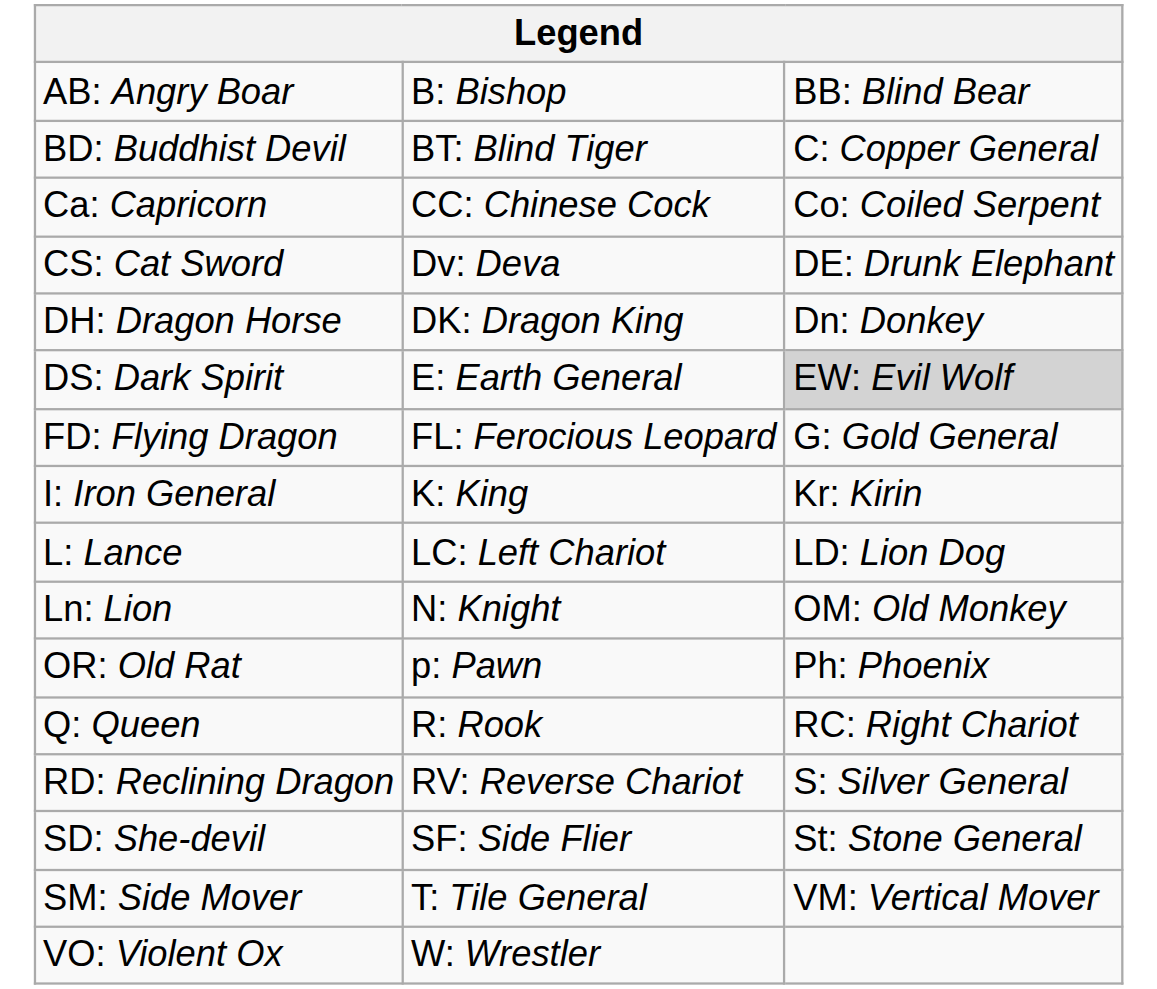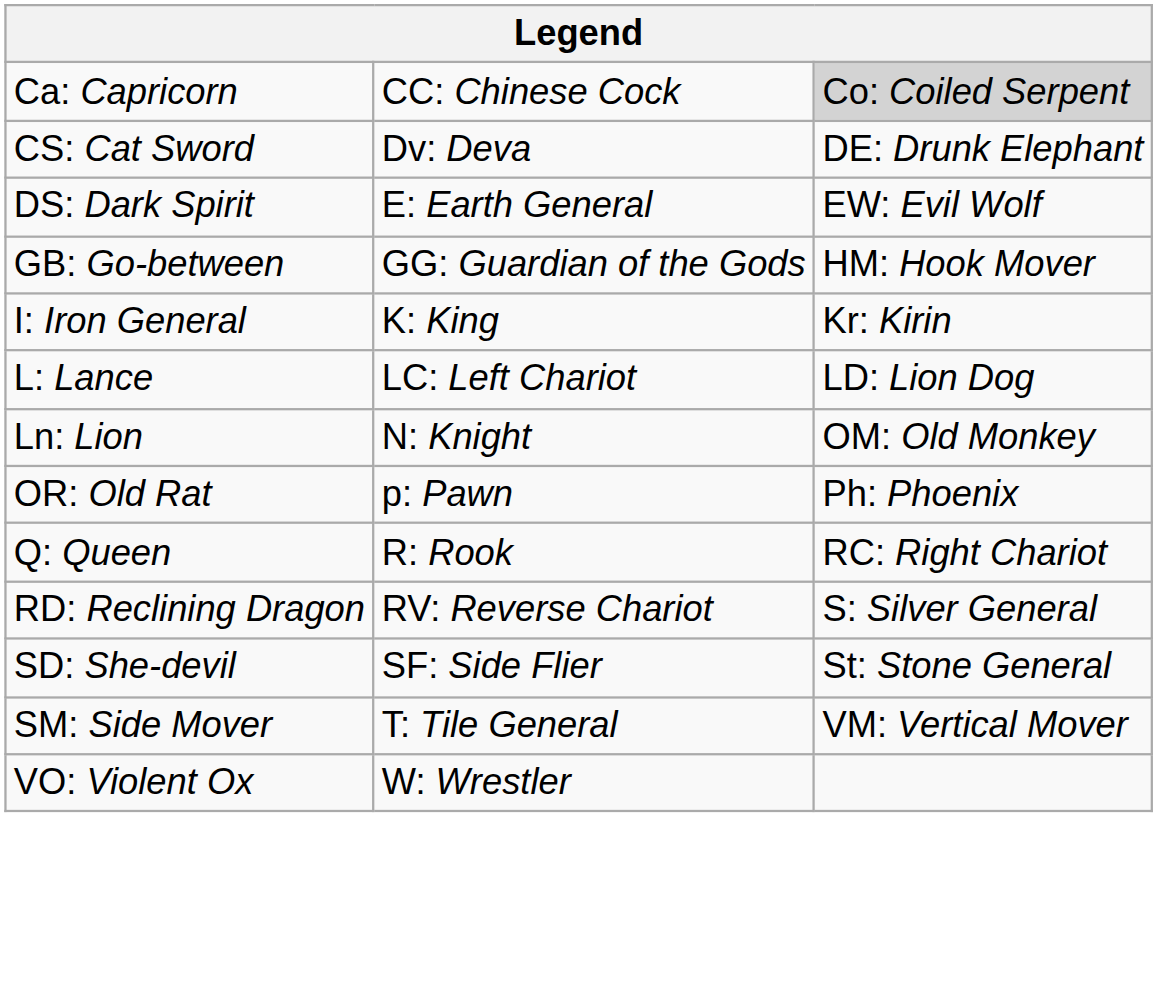 <table class=wikitable style="margin:1em auto;">
 <tr>
 <th colspan="3">Legend</th>
 </tr>
 <tr>
-<td>AB: <em>Angry Boar</em></td>
-<td>B: <em>Bishop</em></td>
-<td>BB: <em>Blind Bear</em></td>
-</tr>
-<tr>
-<td>BD: <em>Buddhist Devil</em></td>
-<td>BT: <em>Blind Tiger</em></td>
-<td>C: <em>Copper General</em></td>
-</tr>
-<tr>
 <td>Ca: <em>Capricorn</em></td>
 <td>CC: <em>Chinese Cock</em></td>
-<td>Co: <em>Coiled Serpent</em></td>
+<td style="background: lightgrey;">Co: <em>Coiled Serpent</em></td>
 </tr>
 <tr>
 <td>CS: <em>Cat Sword</em></td>
 <td>Dv: <em>Deva</em></td>
 <td>DE: <em>Drunk Elephant</em></td>
 </tr>
 <tr>
-<td>DH: <em>Dragon Horse</em></td>
-<td>DK: <em>Dragon King</em></td>
-<td>Dn: <em>Donkey</em></td>
+<td>DS: <em>Dark Spirit</em></td>
+<td>E: <em>Earth General</em></td>
+<td>EW: <em>Evil Wolf</em></td>
 </tr>
 <tr>
-<td>DS: <em>Dark Spirit</em></td>
-<td>E: <em>Earth General</em></td>
-<td style="background: lightgrey;">EW: <em>Evil Wolf</em></td>
-</tr>
-<tr>
-<td>FD: <em>Flying Dragon</em></td>
-<td>FL: <em>Ferocious Leopard</em></td>
-<td>G: <em>Gold General</em></td>
+<td>GB: <em>Go-between</em></td>
+<td>GG: <em>Guardian of the Gods</em></td>
+<td>HM: <em>Hook Mover</em></td>
 </tr>
 <tr>
 <td>I: <em>Iron General</em></td>
 <td>K: <em>King</em></td>
 <td>Kr: <em>Kirin</em></td>
 </tr>
 <tr>
 <td>L: <em>Lance</em></td>
 <td>LC: <em>Left Chariot</em></td>
 <td>LD: <em>Lion Dog</em></td>
 </tr>
 <tr>
 <td>Ln: <em>Lion</em></td>
 <td>N: <em>Knight</em></td>
 <td>OM: <em>Old Monkey</em></td>
 </tr>
 <tr>
 <td>OR: <em>Old Rat</em></td>
 <td>p: <em>Pawn</em></td>
 <td>Ph: <em>Phoenix</em></td>
 </tr>
 <tr>
 <td>Q: <em>Queen</em></td>
 <td>R: <em>Rook</em></td>
 <td>RC: <em>Right Chariot</em></td>
 </tr>
 <tr>
 <td>RD: <em>Reclining Dragon</em></td>
 <td>RV: <em>Reverse Chariot</em></td>
 <td>S: <em>Silver General</em></td>
 </tr>
 <tr>
 <td>SD: <em>She-devil</em></td>
 <td>SF: <em>Side Flier</em></td>
 <td>St: <em>Stone General</em></td>
 </tr>
 <tr>
 <td>SM: <em>Side Mover</em></td>
 <td>T: <em>Tile General</em></td>
 <td>VM: <em>Vertical Mover</em></td>
 </tr>
 <tr>
 <td>VO: <em>Violent Ox</em></td>
 <td>W: <em>Wrestler</em></td>
 <td></td>
 </tr>
 </table>
